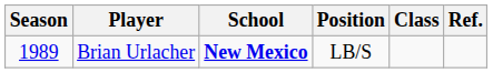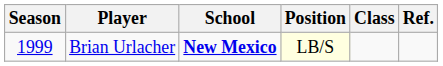 <table class="wikitable sortable">
 <tr>
 <th>Season</th>
 <th>Player</th>
 <th>School</th>
 <th>Position</th>
 <th>Class</th>
 <th>Ref.</th>
 </tr>
 <tr align="center">
-<td><a href='#'>1989</a></td>
+<td><a href='#'>1999</a></td>
 <td><a href='#'>Brian Urlacher</a></td>
 <td><strong><a href='#'>New Mexico</a></strong></td>
-<td>LB/S</td>
+<td style="background: lightyellow;">LB/S</td>
 <td></td>
 <td></td>
 </tr>
 </table>
